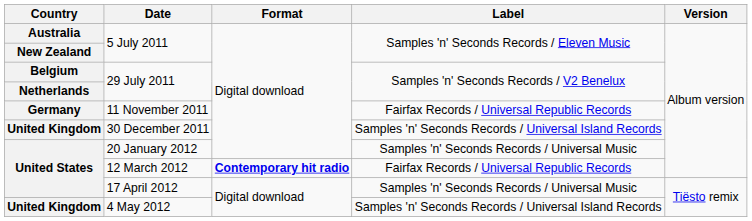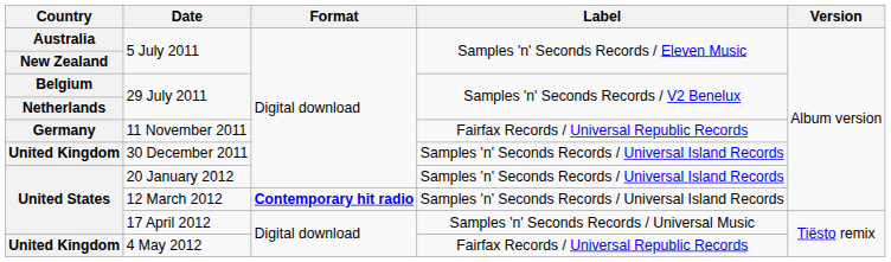 <table class="wikitable plainrowheaders">
 <tr>
 <th scope="col">Country</th>
 <th scope="col">Date</th>
 <th scope="col">Format</th>
 <th scope="col">Label</th>
 <th scope="col">Version</th>
 </tr>
 <tr>
 <th scope="row">Australia</th>
 <td rowspan="2">5 July 2011</td>
 <td rowspan="7">Digital download</td>
 <td style="text-align:center;" rowspan="2">Samples 'n' Seconds Records / <a href='#'>Eleven Music</a></td>
 <td rowspan="8">Album version</td>
 </tr>
 <tr>
 <th scope="row">New Zealand</th>
 </tr>
 <tr>
 <th scope="row">Belgium</th>
 <td rowspan="2">29 July 2011</td>
 <td style="text-align:center;" rowspan="2">Samples 'n' Seconds Records / <a href='#'>V2 Benelux</a></td>
 </tr>
 <tr>
 <th scope="row">Netherlands</th>
 </tr>
 <tr>
 <th scope="row">Germany</th>
 <td>11 November 2011</td>
 <td style="text-align:center;">Fairfax Records / <a href='#'>Universal Republic Records</a></td>
 </tr>
 <tr>
 <th scope="row">United Kingdom</th>
 <td>30 December 2011</td>
 <td style="text-align:center;">Samples 'n' Seconds Records / <a href='#'>Universal Island Records</a></td>
 </tr>
 <tr>
 <th scope="row" rowspan="3">United States</th>
 <td>20 January 2012</td>
-<td style="text-align:center;">Samples 'n' Seconds Records / Universal Music</td>
+<td style="text-align:center;">Samples 'n' Seconds Records / <a href='#'>Universal Island Records</a></td>
 </tr>
 <tr>
 <td>12 March 2012</td>
 <td><strong><a href='#'>Contemporary hit radio</a></strong></td>
-<td style="text-align:center;">Fairfax Records / <a href='#'>Universal Republic Records</a></td>
+<td style="text-align:center;">Samples 'n' Seconds Records / Universal Island Records</td>
 </tr>
 <tr>
 <td>17 April 2012</td>
 <td rowspan="2">Digital download</td>
 <td style="text-align:center;">Samples 'n' Seconds Records / Universal Music</td>
 <td rowspan="2" style="text-align:center;"><a href='#'>Tiësto</a> remix</td>
 </tr>
 <tr>
 <th scope="row">United Kingdom</th>
 <td>4 May 2012</td>
-<td style="text-align:center;">Samples 'n' Seconds Records / Universal Island Records</td>
+<td style="text-align:center;">Fairfax Records / <a href='#'>Universal Republic Records</a></td>
 </tr>
 </table>
